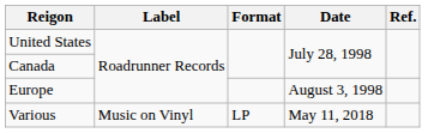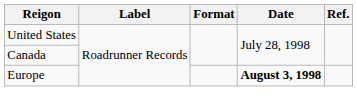 <table class="wikitable">
 <tr>
 <th>Reigon</th>
 <th>Label</th>
 <th>Format</th>
 <th>Date</th>
 <th>Ref.</th>
 </tr>
 <tr>
 <td>United States</td>
 <td rowspan="3">Roadrunner Records</td>
 <td rowspan="2"></td>
 <td rowspan="2">July 28, 1998</td>
 <td rowspan="2"></td>
 </tr>
 <tr>
 <td>Canada</td>
 </tr>
 <tr>
 <td>Europe</td>
 <td></td>
-<td>August 3, 1998</td>
-<td></td>
-</tr>
-<tr>
-<td>Various</td>
-<td>Music on Vinyl</td>
-<td>LP</td>
-<td>May 11, 2018</td>
+<td><strong>August 3, 1998</strong></td>
 <td></td>
 </tr>
 </table>
